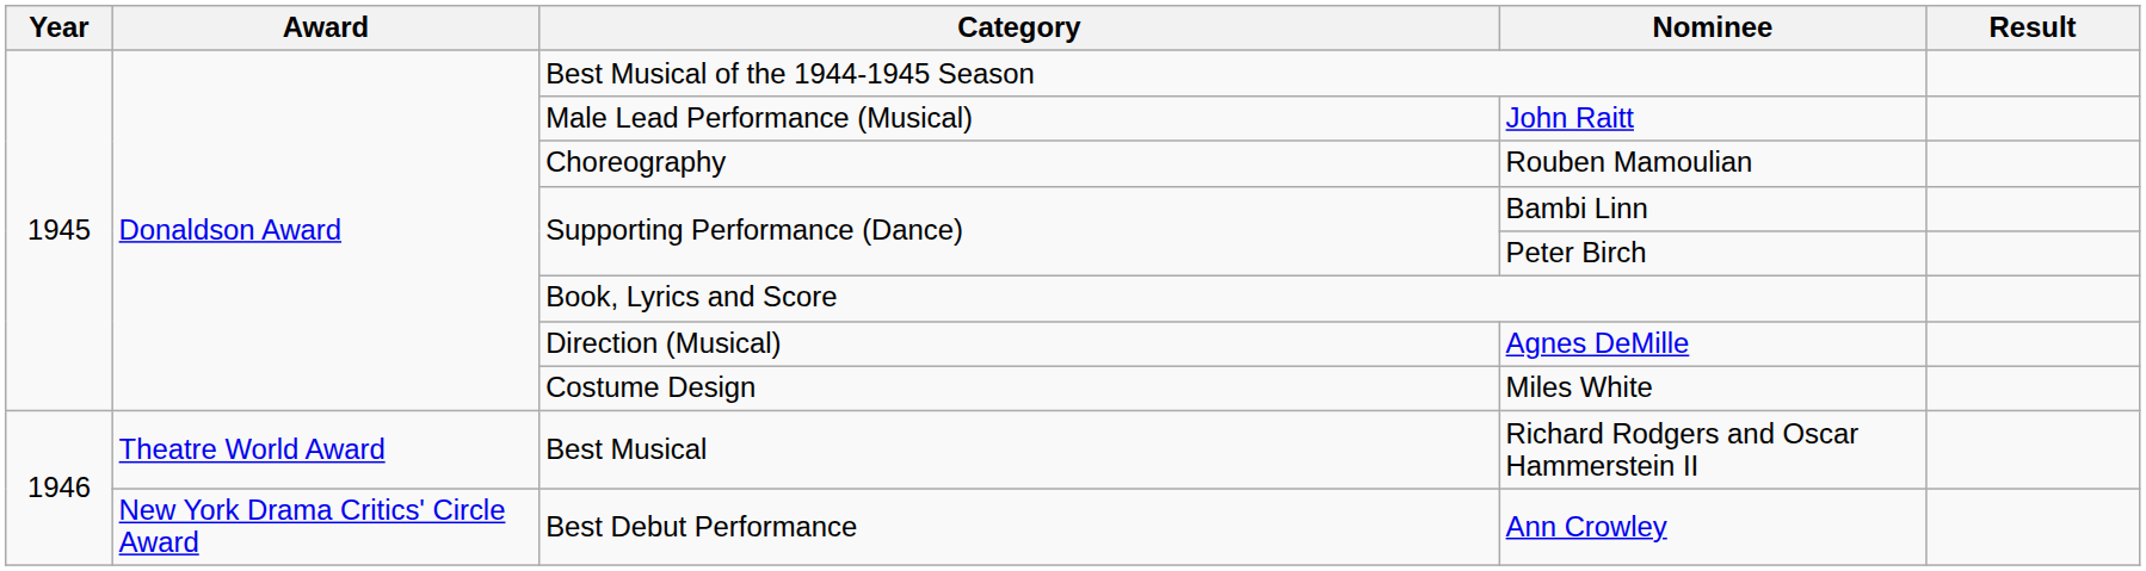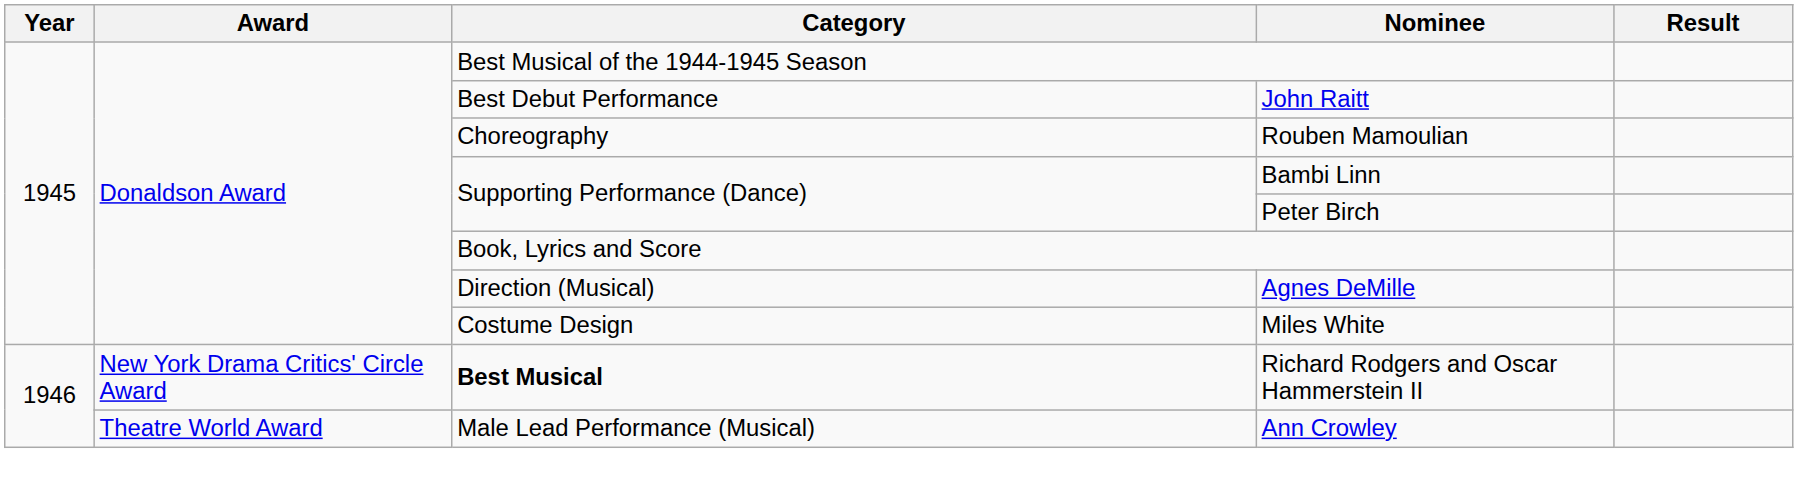 <table class="wikitable" style="width:95%;">
 <tr>
 <th style="width:5%;">Year</th>
 <th style="width:20%;">Award</th>
 <th style="width:45%;">Category</th>
 <th style="width:20%;">Nominee</th>
 <th style="width:10%;">Result</th>
 </tr>
 <tr>
 <td rowspan="8" align="center">1945</td>
 <td rowspan="8"><a href='#'>Donaldson Award</a></td>
 <td colspan="2">Best Musical of the 1944-1945 Season</td>
 <td></td>
 </tr>
 <tr>
-<td>Male Lead Performance (Musical)</td>
+<td>Best Debut Performance</td>
 <td><a href='#'>John Raitt</a></td>
 <td></td>
 </tr>
 <tr>
 <td>Choreography</td>
 <td>Rouben Mamoulian</td>
 <td></td>
 </tr>
 <tr>
 <td rowspan="2">Supporting Performance (Dance)</td>
 <td>Bambi Linn</td>
 <td></td>
 </tr>
 <tr>
 <td>Peter Birch</td>
 <td></td>
 </tr>
 <tr>
 <td colspan="2">Book, Lyrics and Score</td>
 <td></td>
 </tr>
 <tr>
 <td>Direction (Musical)</td>
 <td><a href='#'>Agnes DeMille</a></td>
 <td></td>
 </tr>
 <tr>
 <td>Costume Design</td>
 <td>Miles White</td>
 <td></td>
 </tr>
 <tr>
 <td rowspan="2" align="center">1946</td>
-<td><a href='#'>Theatre World Award</a></td>
-<td>Best Musical</td>
+<td><a href='#'>New York Drama Critics' Circle Award</a></td>
+<td><strong>Best Musical</strong></td>
 <td>Richard Rodgers and Oscar Hammerstein II</td>
 <td></td>
 </tr>
 <tr>
-<td><a href='#'>New York Drama Critics' Circle Award</a></td>
-<td>Best Debut Performance</td>
+<td><a href='#'>Theatre World Award</a></td>
+<td>Male Lead Performance (Musical)</td>
 <td><a href='#'>Ann Crowley</a></td>
 <td></td>
 </tr>
 </table>
